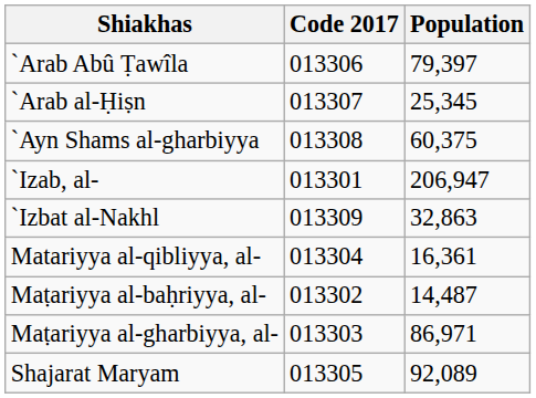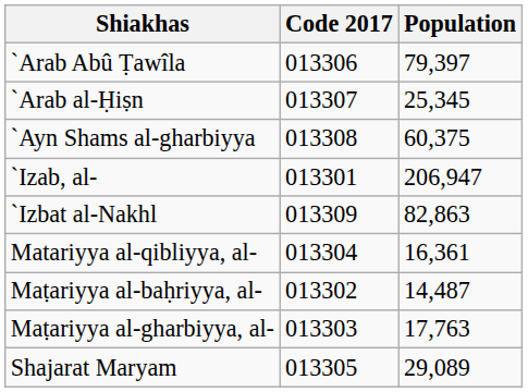 <table class="wikitable sortable">
 <tr>
 <th colspan="1" rowspan="1">Shiakhas</th>
 <th colspan="1" rowspan="1">Code 2017</th>
 <th colspan="1" rowspan="1">Population</th>
 </tr>
 <tr>
 <td>`Arab Abû Ṭawîla</td>
 <td>013306</td>
 <td>79,397</td>
 </tr>
 <tr>
 <td>`Arab al-Ḥiṣn</td>
 <td>013307</td>
 <td>25,345</td>
 </tr>
 <tr>
 <td>`Ayn Shams al-gharbiyya</td>
 <td>013308</td>
 <td>60,375</td>
 </tr>
 <tr>
 <td>`Izab, al-</td>
 <td>013301</td>
 <td>206,947</td>
 </tr>
 <tr>
 <td>`Izbat al-Nakhl</td>
 <td>013309</td>
-<td>32,863</td>
+<td>82,863</td>
 </tr>
 <tr>
 <td>Matariyya al-qibliyya, al-</td>
 <td>013304</td>
 <td>16,361</td>
 </tr>
 <tr>
 <td>Maṭariyya al-baḥriyya, al-</td>
 <td>013302</td>
 <td>14,487</td>
 </tr>
 <tr>
 <td>Maṭariyya al-gharbiyya, al-</td>
 <td>013303</td>
-<td>86,971</td>
+<td>17,763</td>
 </tr>
 <tr>
 <td>Shajarat Maryam</td>
 <td>013305</td>
-<td>92,089</td>
+<td>29,089</td>
 </tr>
 </table>
